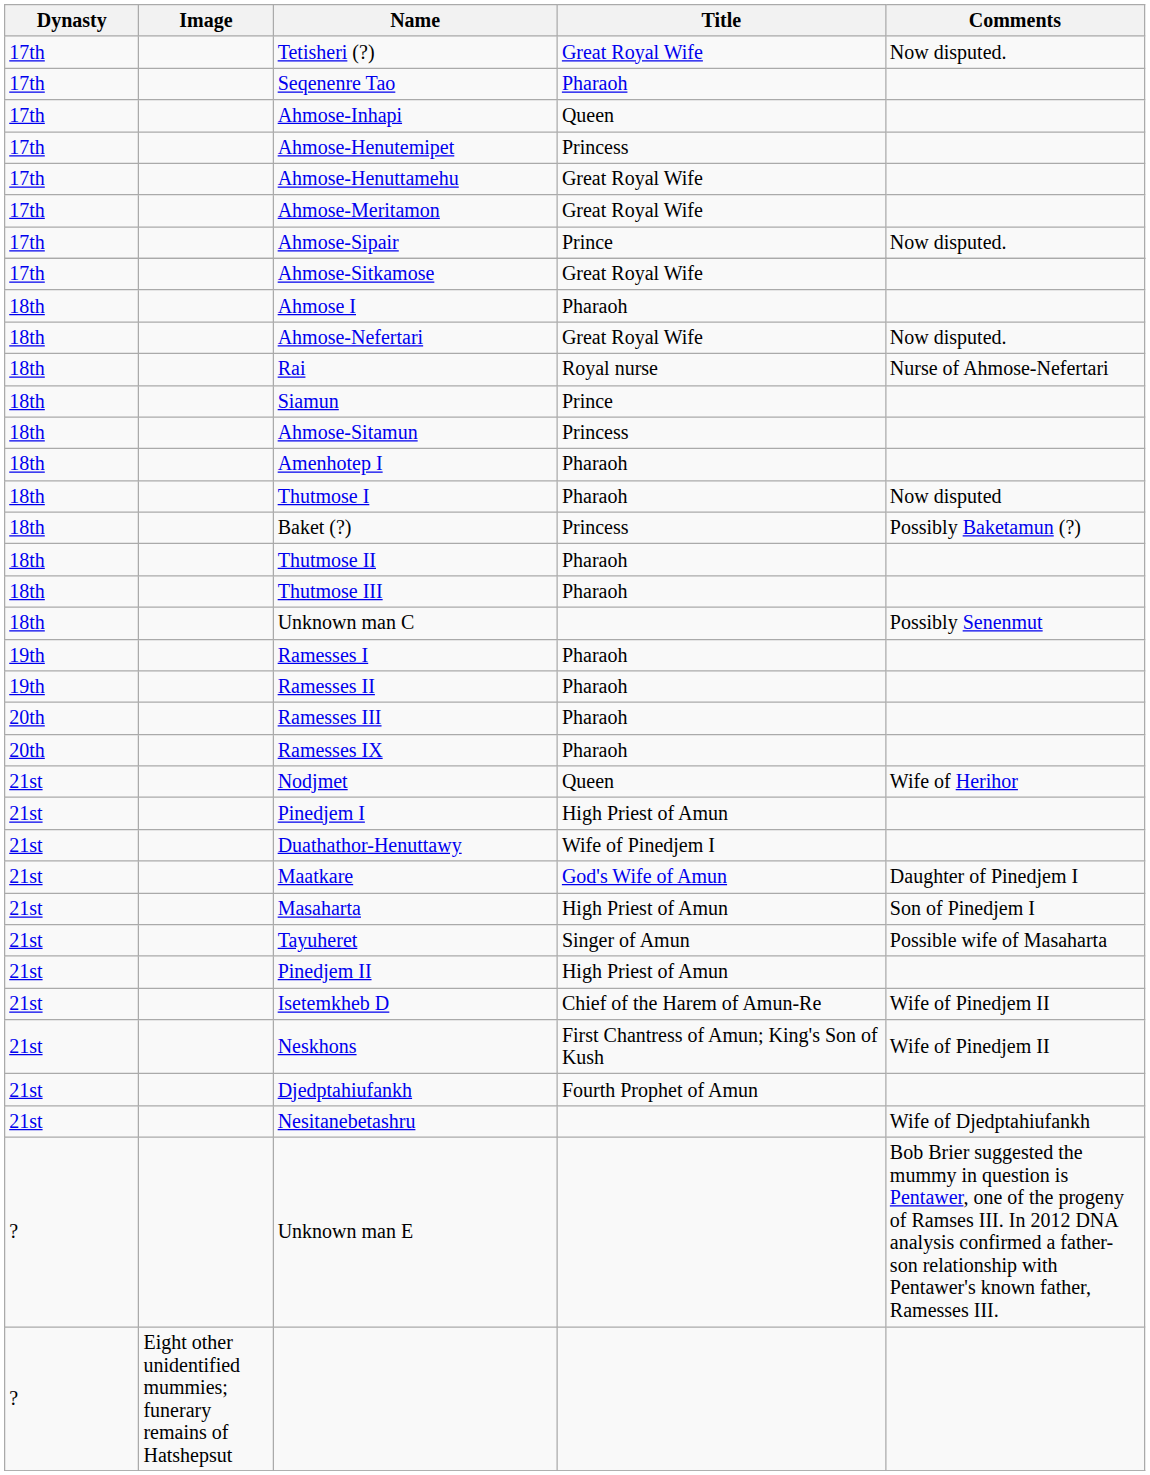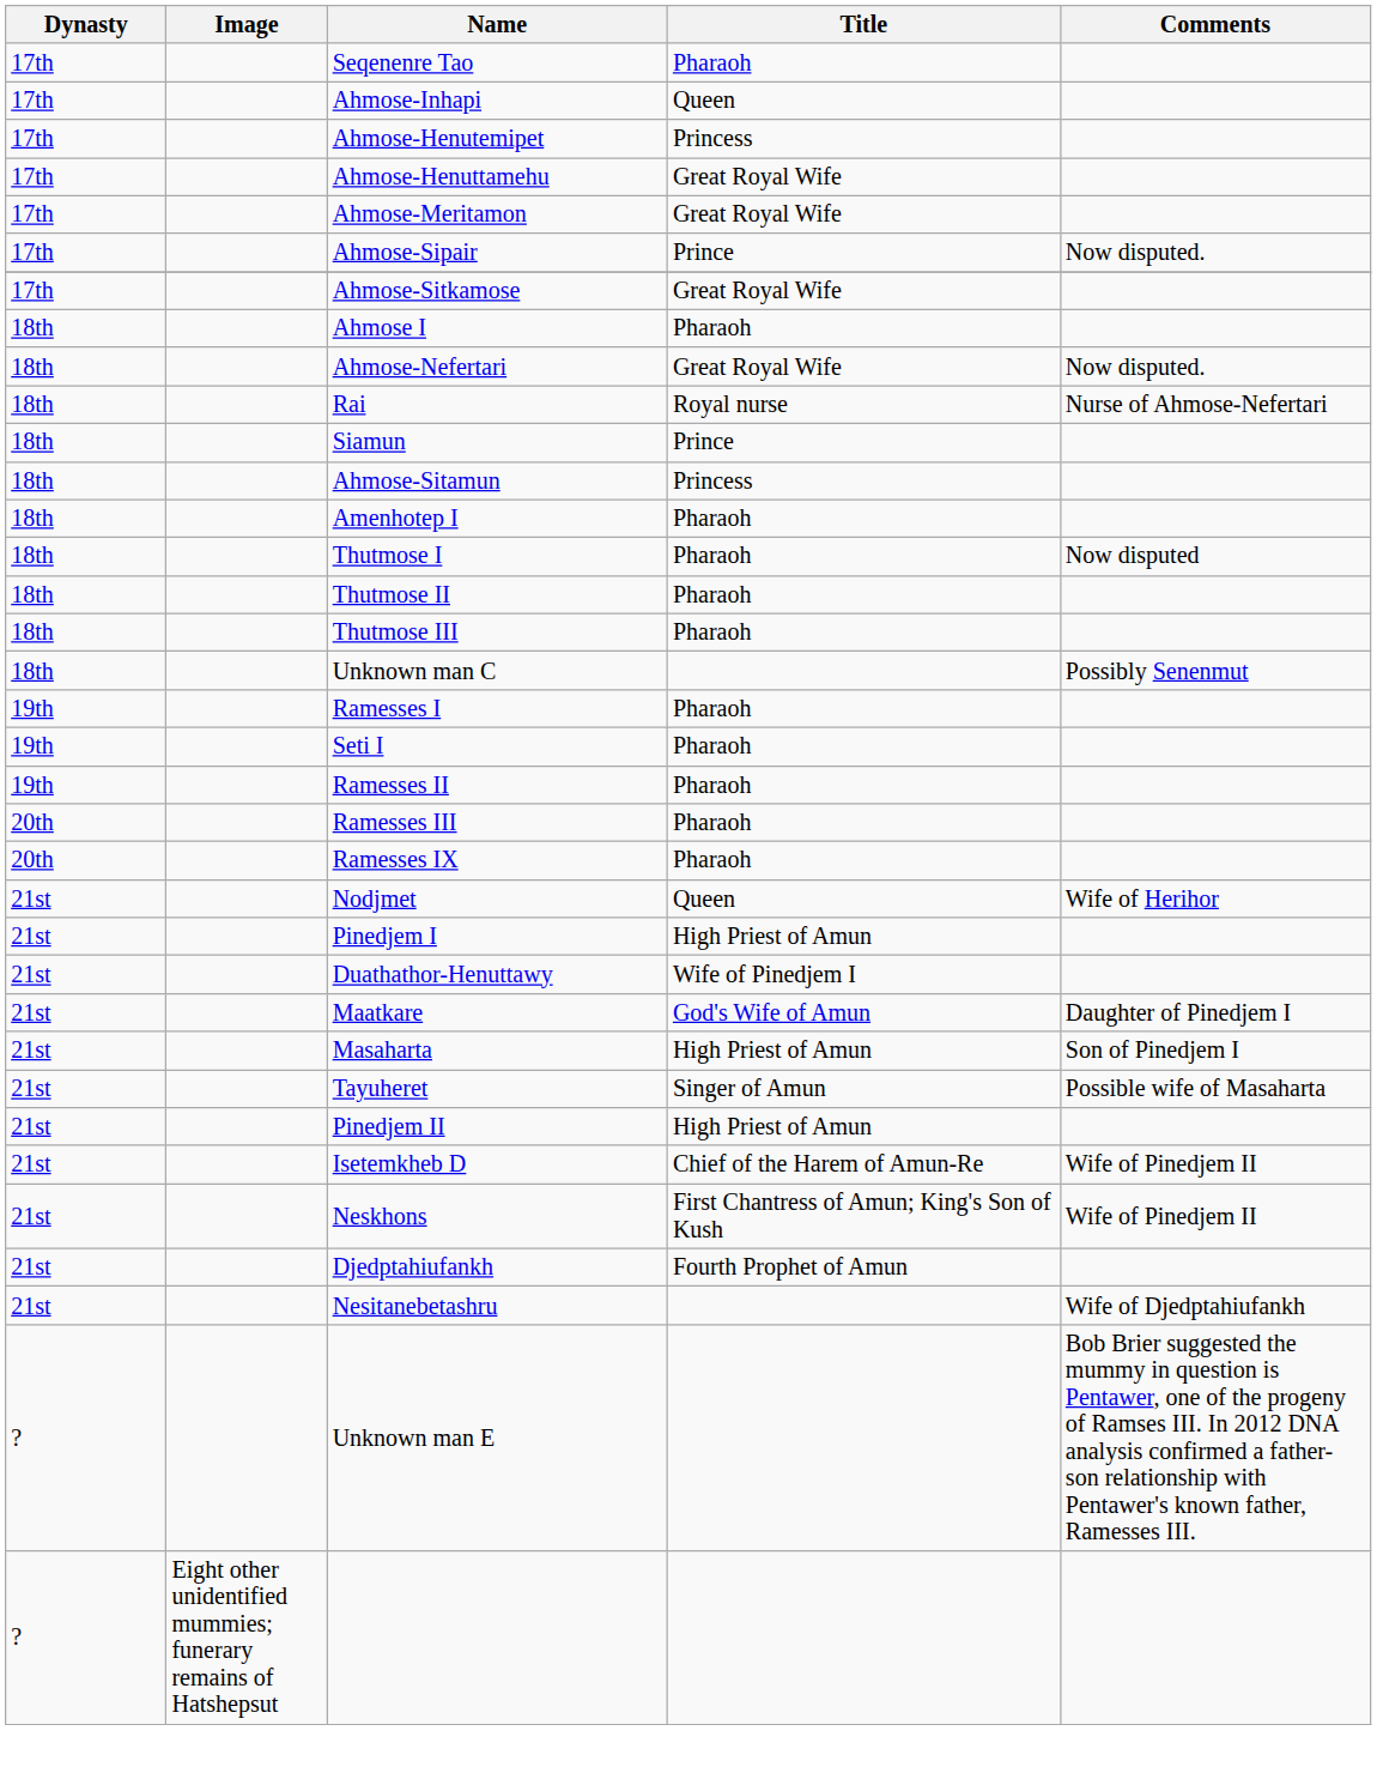 <table class="wikitable sortable">
 <tr>
 <th width="100">Dynasty</th>
 <th width="100">Image</th>
 <th width="220">Name</th>
 <th width="255">Title</th>
 <th width="200">Comments</th>
-</tr>
-<tr>
-<td><a href='#'>17th</a></td>
-<td></td>
-<td><a href='#'>Tetisheri</a> (?)</td>
-<td><a href='#'>Great Royal Wife</a></td>
-<td>Now disputed.</td>
 </tr>
 <tr>
 <td><a href='#'>17th</a></td>
 <td></td>
 <td><a href='#'>Seqenenre Tao</a></td>
 <td><a href='#'>Pharaoh</a></td>
 <td></td>
 </tr>
 <tr>
 <td><a href='#'>17th</a></td>
 <td></td>
 <td><a href='#'>Ahmose-Inhapi</a></td>
 <td>Queen</td>
 <td></td>
 </tr>
 <tr>
 <td><a href='#'>17th</a></td>
 <td></td>
 <td><a href='#'>Ahmose-Henutemipet</a></td>
 <td>Princess</td>
 <td></td>
 </tr>
 <tr>
 <td><a href='#'>17th</a></td>
 <td></td>
 <td><a href='#'>Ahmose-Henuttamehu</a></td>
 <td>Great Royal Wife</td>
 <td></td>
 </tr>
 <tr>
 <td><a href='#'>17th</a></td>
 <td></td>
 <td><a href='#'>Ahmose-Meritamon</a></td>
 <td>Great Royal Wife</td>
 <td></td>
 </tr>
 <tr>
 <td><a href='#'>17th</a></td>
 <td></td>
 <td><a href='#'>Ahmose-Sipair</a></td>
 <td>Prince</td>
 <td>Now disputed.</td>
 </tr>
 <tr>
 </tr>
 <tr>
 <td><a href='#'>17th</a></td>
 <td></td>
 <td><a href='#'>Ahmose-Sitkamose</a></td>
 <td>Great Royal Wife</td>
 <td></td>
 </tr>
 <tr>
 <td><a href='#'>18th</a></td>
 <td></td>
 <td><a href='#'>Ahmose I</a></td>
 <td>Pharaoh</td>
 <td></td>
 </tr>
 <tr>
 <td><a href='#'>18th</a></td>
 <td></td>
 <td><a href='#'>Ahmose-Nefertari</a></td>
 <td>Great Royal Wife</td>
 <td>Now disputed.</td>
 </tr>
 <tr>
 <td><a href='#'>18th</a></td>
 <td></td>
 <td><a href='#'>Rai</a></td>
 <td>Royal nurse</td>
 <td>Nurse of Ahmose-Nefertari</td>
 </tr>
 <tr>
 <td><a href='#'>18th</a></td>
 <td></td>
 <td><a href='#'>Siamun</a></td>
 <td>Prince</td>
 <td></td>
 </tr>
 <tr>
 <td><a href='#'>18th</a></td>
 <td></td>
 <td><a href='#'>Ahmose-Sitamun</a></td>
 <td>Princess</td>
 <td></td>
 </tr>
 <tr>
 <td><a href='#'>18th</a></td>
 <td></td>
 <td><a href='#'>Amenhotep I</a></td>
 <td>Pharaoh</td>
 <td></td>
 </tr>
 <tr>
 <td><a href='#'>18th</a></td>
 <td></td>
 <td><a href='#'>Thutmose I</a></td>
 <td>Pharaoh</td>
 <td>Now disputed</td>
 </tr>
 <tr>
 <td><a href='#'>18th</a></td>
 <td></td>
-<td>Baket (?)</td>
-<td>Princess</td>
-<td>Possibly <a href='#'>Baketamun</a> (?)</td>
-</tr>
-<tr>
-<td><a href='#'>18th</a></td>
-<td></td>
 <td><a href='#'>Thutmose II</a></td>
 <td>Pharaoh</td>
 <td></td>
 </tr>
 <tr>
 <td><a href='#'>18th</a></td>
 <td></td>
 <td><a href='#'>Thutmose III</a></td>
 <td>Pharaoh</td>
 <td></td>
 </tr>
 <tr>
 <td><a href='#'>18th</a></td>
 <td></td>
 <td>Unknown man C</td>
 <td></td>
 <td>Possibly <a href='#'>Senenmut</a></td>
 </tr>
 <tr>
 <td><a href='#'>19th</a></td>
 <td></td>
 <td><a href='#'>Ramesses I</a></td>
+<td>Pharaoh</td>
+<td></td>
+</tr>
+<tr>
+<td><a href='#'>19th</a></td>
+<td></td>
+<td><a href='#'>Seti I</a></td>
 <td>Pharaoh</td>
 <td></td>
 </tr>
 <tr>
 <td><a href='#'>19th</a></td>
 <td></td>
 <td><a href='#'>Ramesses II</a></td>
 <td>Pharaoh</td>
 <td></td>
 </tr>
 <tr>
 <td><a href='#'>20th</a></td>
 <td></td>
 <td><a href='#'>Ramesses III</a></td>
 <td>Pharaoh</td>
 <td></td>
 </tr>
 <tr>
 <td><a href='#'>20th</a></td>
 <td></td>
 <td><a href='#'>Ramesses IX</a></td>
 <td>Pharaoh</td>
 <td></td>
 </tr>
 <tr>
 <td><a href='#'>21st</a></td>
 <td></td>
 <td><a href='#'>Nodjmet</a></td>
 <td>Queen</td>
 <td>Wife of <a href='#'>Herihor</a></td>
 </tr>
 <tr>
 <td><a href='#'>21st</a></td>
 <td></td>
 <td><a href='#'>Pinedjem I</a></td>
 <td>High Priest of Amun</td>
 <td></td>
 </tr>
 <tr>
 <td><a href='#'>21st</a></td>
 <td></td>
 <td><a href='#'>Duathathor-Henuttawy</a></td>
 <td>Wife of Pinedjem I</td>
 <td></td>
 </tr>
 <tr>
 <td><a href='#'>21st</a></td>
 <td></td>
 <td><a href='#'>Maatkare</a></td>
 <td><a href='#'>God's Wife of Amun</a></td>
 <td>Daughter of Pinedjem I</td>
 </tr>
 <tr>
 <td><a href='#'>21st</a></td>
 <td></td>
 <td><a href='#'>Masaharta</a></td>
 <td>High Priest of Amun</td>
 <td>Son of Pinedjem I</td>
 </tr>
 <tr>
 <td><a href='#'>21st</a></td>
 <td></td>
 <td><a href='#'>Tayuheret</a></td>
 <td>Singer of Amun</td>
 <td>Possible wife of Masaharta</td>
 </tr>
 <tr>
 <td><a href='#'>21st</a></td>
 <td></td>
 <td><a href='#'>Pinedjem II</a></td>
 <td>High Priest of Amun</td>
 <td></td>
 </tr>
 <tr>
 <td><a href='#'>21st</a></td>
 <td></td>
 <td><a href='#'>Isetemkheb D</a></td>
 <td>Chief of the Harem of Amun-Re</td>
 <td>Wife of Pinedjem II</td>
 </tr>
 <tr>
 <td><a href='#'>21st</a></td>
 <td></td>
 <td><a href='#'>Neskhons</a></td>
 <td>First Chantress of Amun; King's Son of Kush</td>
 <td>Wife of Pinedjem II</td>
 </tr>
 <tr>
 <td><a href='#'>21st</a></td>
 <td></td>
 <td><a href='#'>Djedptahiufankh</a></td>
 <td>Fourth Prophet of Amun</td>
 <td></td>
 </tr>
 <tr>
 <td><a href='#'>21st</a></td>
 <td></td>
 <td><a href='#'>Nesitanebetashru</a></td>
 <td></td>
 <td>Wife of Djedptahiufankh</td>
 </tr>
 <tr>
 <td>?</td>
 <td></td>
 <td>Unknown man E</td>
 <td></td>
 <td>Bob Brier suggested the mummy in question is <a href='#'>Pentawer</a>, one of the progeny of Ramses III. In 2012 DNA analysis confirmed a father-son relationship with Pentawer's known father, Ramesses III.</td>
 </tr>
 <tr>
 <td>?</td>
 <td>Eight other unidentified mummies; funerary remains of Hatshepsut</td>
 <td></td>
 <td></td>
 <td></td>
 </tr>
 <tr>
 </tr>
 </table>
